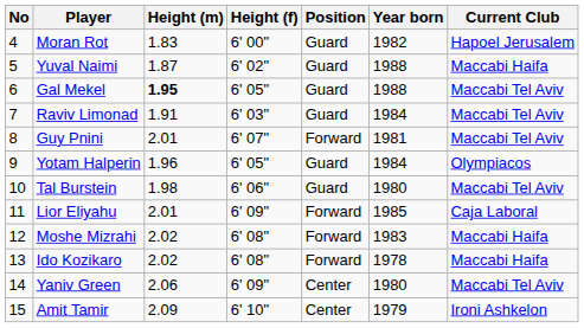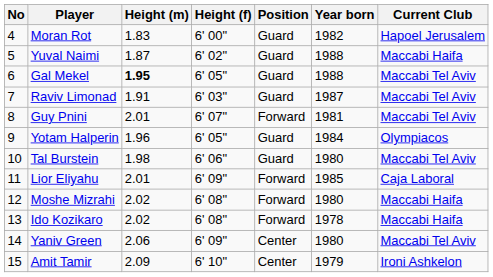 <table class="wikitable sortable">
 <tr>
 <th>No</th>
 <th>Player</th>
 <th>Height (m)</th>
 <th>Height (f)</th>
 <th>Position</th>
 <th>Year born</th>
 <th>Current Club</th>
 </tr>
 <tr>
 <td>4</td>
 <td><a href='#'>Moran Rot</a></td>
 <td>1.83</td>
 <td>6' 00"</td>
 <td>Guard</td>
 <td>1982</td>
 <td> <a href='#'>Hapoel Jerusalem</a></td>
 </tr>
 <tr>
 <td>5</td>
 <td><a href='#'>Yuval Naimi</a></td>
 <td>1.87</td>
 <td>6' 02"</td>
 <td>Guard</td>
 <td>1988</td>
 <td> <a href='#'>Maccabi Haifa</a></td>
 </tr>
 <tr>
 <td>6</td>
 <td><a href='#'>Gal Mekel</a></td>
 <td><strong>1.95</strong></td>
 <td>6' 05"</td>
 <td>Guard</td>
 <td>1988</td>
 <td> <a href='#'>Maccabi Tel Aviv</a></td>
 </tr>
 <tr>
 <td>7</td>
 <td><a href='#'>Raviv Limonad</a></td>
 <td>1.91</td>
 <td>6' 03"</td>
 <td>Guard</td>
-<td>1984</td>
+<td>1987</td>
 <td> <a href='#'>Maccabi Tel Aviv</a></td>
 </tr>
 <tr>
 <td>8</td>
 <td><a href='#'>Guy Pnini</a></td>
 <td>2.01</td>
 <td>6' 07"</td>
 <td>Forward</td>
 <td>1981</td>
 <td> <a href='#'>Maccabi Tel Aviv</a></td>
 </tr>
 <tr>
 <td>9</td>
 <td><a href='#'>Yotam Halperin</a></td>
 <td>1.96</td>
 <td>6' 05"</td>
 <td>Guard</td>
 <td>1984</td>
 <td> <a href='#'>Olympiacos</a></td>
 </tr>
 <tr>
 <td>10</td>
 <td><a href='#'>Tal Burstein</a></td>
 <td>1.98</td>
 <td>6' 06"</td>
 <td>Guard</td>
 <td>1980</td>
 <td> <a href='#'>Maccabi Tel Aviv</a></td>
 </tr>
 <tr>
 <td>11</td>
 <td><a href='#'>Lior Eliyahu</a></td>
 <td>2.01</td>
 <td>6' 09"</td>
 <td>Forward</td>
 <td>1985</td>
 <td> <a href='#'>Caja Laboral</a></td>
 </tr>
 <tr>
 <td>12</td>
 <td><a href='#'>Moshe Mizrahi</a></td>
 <td>2.02</td>
 <td>6' 08"</td>
 <td>Forward</td>
-<td>1983</td>
+<td>1980</td>
 <td> <a href='#'>Maccabi Haifa</a></td>
 </tr>
 <tr>
 <td>13</td>
 <td><a href='#'>Ido Kozikaro</a></td>
 <td>2.02</td>
 <td>6' 08"</td>
 <td>Forward</td>
 <td>1978</td>
 <td> <a href='#'>Maccabi Haifa</a></td>
 </tr>
 <tr>
 <td>14</td>
 <td><a href='#'>Yaniv Green</a></td>
 <td>2.06</td>
 <td>6' 09"</td>
 <td>Center</td>
 <td>1980</td>
 <td> <a href='#'>Maccabi Tel Aviv</a></td>
 </tr>
 <tr>
 <td>15</td>
 <td><a href='#'>Amit Tamir</a></td>
 <td>2.09</td>
 <td>6' 10"</td>
 <td>Center</td>
 <td>1979</td>
 <td> <a href='#'>Ironi Ashkelon</a></td>
 </tr>
 </table>
